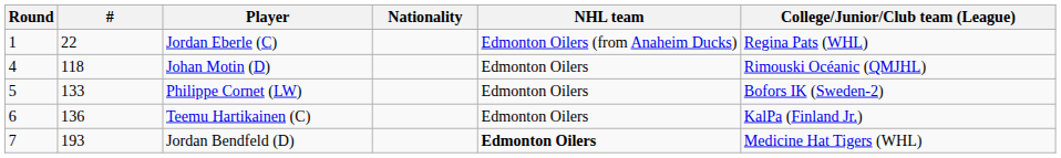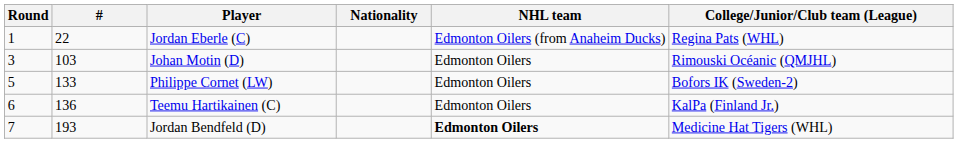 <table class="wikitable">
 <tr>
 <th bgcolor="#DDDDFF" width="5.0%">Round</th>
 <th bgcolor="#DDDDFF" width="10.0%">#</th>
 <th bgcolor="#DDDDFF" width="20.0%">Player</th>
 <th bgcolor="#DDDDFF" width="10.0%">Nationality</th>
 <th bgcolor="#DDDDFF" width="25.0%">NHL team</th>
 <th bgcolor="#DDDDFF" width="60.0%">College/Junior/Club team (League)</th>
 </tr>
 <tr>
 <td>1</td>
 <td>22</td>
 <td><a href='#'>Jordan Eberle</a> (<a href='#'>C</a>)</td>
 <td></td>
 <td><a href='#'>Edmonton Oilers</a> (from <a href='#'>Anaheim Ducks</a>)</td>
 <td><a href='#'>Regina Pats</a> (<a href='#'>WHL</a>)</td>
 </tr>
 <tr>
-<td>4</td>
-<td>118</td>
+<td>3</td>
+<td>103</td>
 <td><a href='#'>Johan Motin</a> (<a href='#'>D</a>)</td>
 <td></td>
 <td>Edmonton Oilers</td>
 <td><a href='#'>Rimouski Océanic</a> (<a href='#'>QMJHL</a>)</td>
 </tr>
 <tr>
 <td>5</td>
 <td>133</td>
 <td><a href='#'>Philippe Cornet</a> (<a href='#'>LW</a>)</td>
 <td></td>
 <td>Edmonton Oilers</td>
 <td><a href='#'>Bofors IK</a> (<a href='#'>Sweden-2</a>)</td>
 </tr>
 <tr>
 <td>6</td>
 <td>136</td>
 <td><a href='#'>Teemu Hartikainen</a> (C)</td>
 <td></td>
 <td>Edmonton Oilers</td>
 <td><a href='#'>KalPa</a> (<a href='#'>Finland Jr.</a>)</td>
 </tr>
 <tr>
 <td>7</td>
 <td>193</td>
 <td>Jordan Bendfeld (D)</td>
 <td></td>
 <td><strong>Edmonton Oilers</strong></td>
 <td><a href='#'>Medicine Hat Tigers</a> (WHL)</td>
 </tr>
 </table>
